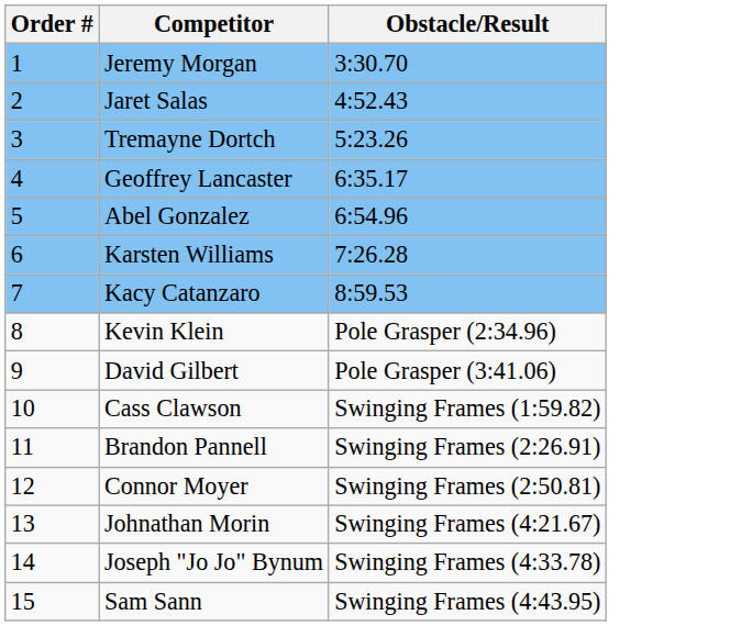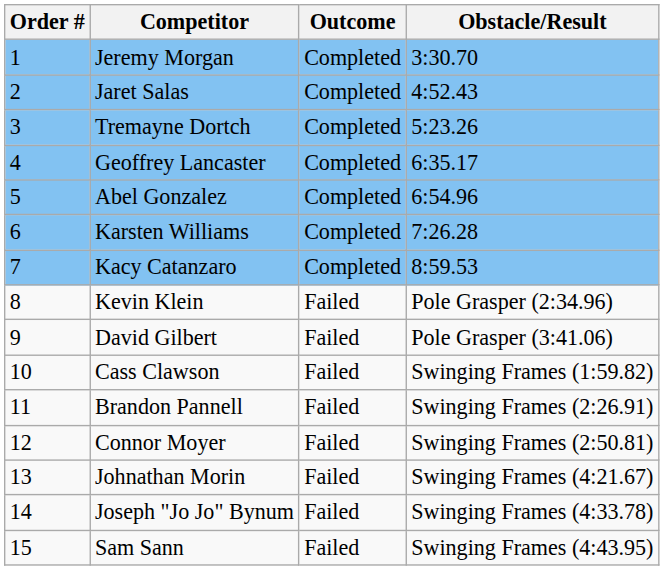 <table class="wikitable sortable">
 <tr>
 <th>Order #</th>
 <th>Competitor</th>
+<th>Outcome</th>
 <th>Obstacle/Result</th>
 </tr>
 <tr style="background-color:#82c2f2">
 <td>1</td>
 <td>Jeremy Morgan</td>
+<td>Completed</td>
 <td>3:30.70</td>
 </tr>
 <tr style="background-color:#82c2f2">
 <td>2</td>
 <td>Jaret Salas</td>
+<td>Completed</td>
 <td>4:52.43</td>
 </tr>
 <tr style="background-color:#82c2f2">
 <td>3</td>
 <td>Tremayne Dortch</td>
+<td>Completed</td>
 <td>5:23.26</td>
 </tr>
 <tr style="background-color:#82c2f2">
 <td>4</td>
 <td>Geoffrey Lancaster</td>
+<td>Completed</td>
 <td>6:35.17</td>
 </tr>
 <tr style="background-color:#82c2f2">
 <td>5</td>
 <td>Abel Gonzalez</td>
+<td>Completed</td>
 <td>6:54.96</td>
 </tr>
 <tr style="background-color:#82c2f2">
 <td>6</td>
 <td>Karsten Williams</td>
+<td>Completed</td>
 <td>7:26.28</td>
 </tr>
 <tr style="background-color:#82c2f2">
 <td>7</td>
 <td>Kacy Catanzaro</td>
+<td>Completed</td>
 <td>8:59.53</td>
 </tr>
 <tr>
 <td>8</td>
 <td>Kevin Klein</td>
+<td>Failed</td>
 <td>Pole Grasper (2:34.96)</td>
 </tr>
 <tr>
 <td>9</td>
 <td>David Gilbert</td>
+<td>Failed</td>
 <td>Pole Grasper (3:41.06)</td>
 </tr>
 <tr>
 <td>10</td>
 <td>Cass Clawson</td>
+<td>Failed</td>
 <td>Swinging Frames (1:59.82)</td>
 </tr>
 <tr>
 <td>11</td>
 <td>Brandon Pannell</td>
+<td>Failed</td>
 <td>Swinging Frames (2:26.91)</td>
 </tr>
 <tr>
 <td>12</td>
 <td>Connor Moyer</td>
+<td>Failed</td>
 <td>Swinging Frames (2:50.81)</td>
 </tr>
 <tr>
 <td>13</td>
 <td>Johnathan Morin</td>
+<td>Failed</td>
 <td>Swinging Frames (4:21.67)</td>
 </tr>
 <tr>
 <td>14</td>
 <td>Joseph "Jo Jo" Bynum</td>
+<td>Failed</td>
 <td>Swinging Frames (4:33.78)</td>
 </tr>
 <tr>
 <td>15</td>
 <td>Sam Sann</td>
+<td>Failed</td>
 <td>Swinging Frames (4:43.95)</td>
 </tr>
 </table>
